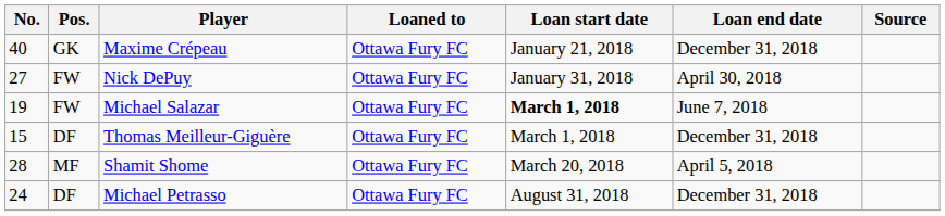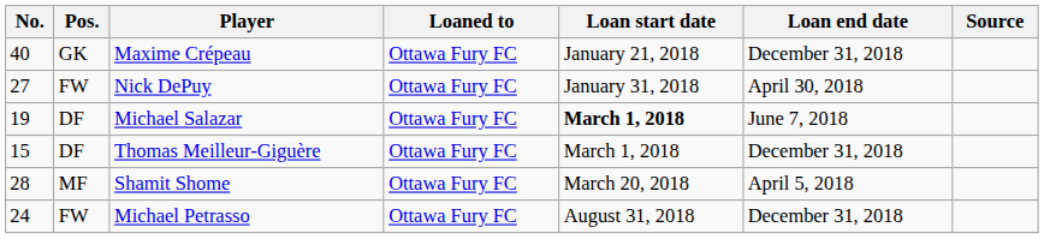 <table class="wikitable sortable" style="width:90%; text-align:center; font-size:95%; text-align:left;">
 <tr>
 <th><strong>No.</strong></th>
 <th><strong>Pos.</strong></th>
 <th><strong>Player</strong></th>
 <th><strong>Loaned to</strong></th>
 <th><strong>Loan start date</strong></th>
 <th><strong>Loan end date</strong></th>
 <th><strong>Source</strong></th>
 </tr>
 <tr>
 <td>40</td>
 <td>GK</td>
 <td> <a href='#'>Maxime Crépeau</a></td>
 <td> <a href='#'>Ottawa Fury FC</a></td>
 <td>January 21, 2018</td>
 <td>December 31, 2018</td>
 <td></td>
 </tr>
 <tr>
 <td>27</td>
 <td>FW</td>
 <td> <a href='#'>Nick DePuy</a></td>
 <td> <a href='#'>Ottawa Fury FC</a></td>
 <td>January 31, 2018</td>
 <td>April 30, 2018</td>
 <td></td>
 </tr>
 <tr>
 <td>19</td>
-<td>FW</td>
+<td>DF</td>
 <td> <a href='#'>Michael Salazar</a></td>
 <td> <a href='#'>Ottawa Fury FC</a></td>
 <td><strong>March 1, 2018</strong></td>
 <td>June 7, 2018</td>
 <td></td>
 </tr>
 <tr>
 <td>15</td>
 <td>DF</td>
 <td> <a href='#'>Thomas Meilleur-Giguère</a></td>
 <td> <a href='#'>Ottawa Fury FC</a></td>
 <td>March 1, 2018</td>
 <td>December 31, 2018</td>
 <td></td>
 </tr>
 <tr>
 <td>28</td>
 <td>MF</td>
 <td> <a href='#'>Shamit Shome</a></td>
 <td> <a href='#'>Ottawa Fury FC</a></td>
 <td>March 20, 2018</td>
 <td>April 5, 2018</td>
 <td></td>
 </tr>
 <tr>
 <td>24</td>
-<td>DF</td>
+<td>FW</td>
 <td> <a href='#'>Michael Petrasso</a></td>
 <td> <a href='#'>Ottawa Fury FC</a></td>
 <td>August 31, 2018</td>
 <td>December 31, 2018</td>
 <td></td>
 </tr>
 <tr>
 </tr>
 </table>
